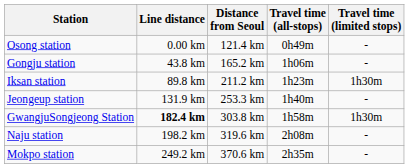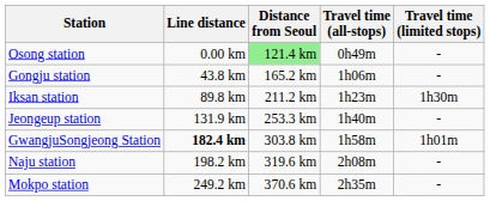 <table class="wikitable">
 <tr>
 <th>Station</th>
 <th>Line distance</th>
 <th>Distance<br>from Seoul</th>
 <th>Travel time<br>(all-stops)</th>
 <th>Travel time<br>(limited stops)</th>
 </tr>
 <tr>
 <td><a href='#'>Osong station</a></td>
 <td align="right">0.00 km</td>
-<td align="right">121.4 km</td>
+<td align="right" style="background: lightgreen;">121.4 km</td>
 <td align="center">0h49m</td>
 <td align="center">-</td>
 </tr>
 <tr>
 <td><a href='#'>Gongju station</a></td>
 <td align="right">43.8 km</td>
 <td align="right">165.2 km</td>
 <td align="center">1h06m</td>
 <td align="center">-</td>
 </tr>
 <tr>
 <td><a href='#'>Iksan station</a></td>
 <td align="right">89.8 km</td>
 <td align="right">211.2 km</td>
 <td align="center">1h23m</td>
 <td align="center">1h30m</td>
 </tr>
 <tr>
 <td><a href='#'>Jeongeup station</a></td>
 <td align="right">131.9 km</td>
 <td align="right">253.3 km</td>
 <td align="center">1h40m</td>
 <td align="center">-</td>
 </tr>
 <tr>
 <td><a href='#'>GwangjuSongjeong Station</a></td>
 <td align="right"><strong>182.4 km</strong></td>
 <td align="right">303.8 km</td>
 <td align="center">1h58m</td>
-<td align="center">1h30m</td>
+<td align="center">1h01m</td>
 </tr>
 <tr>
 <td><a href='#'>Naju station</a></td>
 <td align="right">198.2 km</td>
 <td align="right">319.6 km</td>
 <td align="center">2h08m</td>
 <td align="center">-</td>
 </tr>
 <tr>
 <td><a href='#'>Mokpo station</a></td>
 <td align="right">249.2 km</td>
 <td align="right">370.6 km</td>
 <td align="center">2h35m</td>
 <td align="center">-</td>
 </tr>
 </table>
